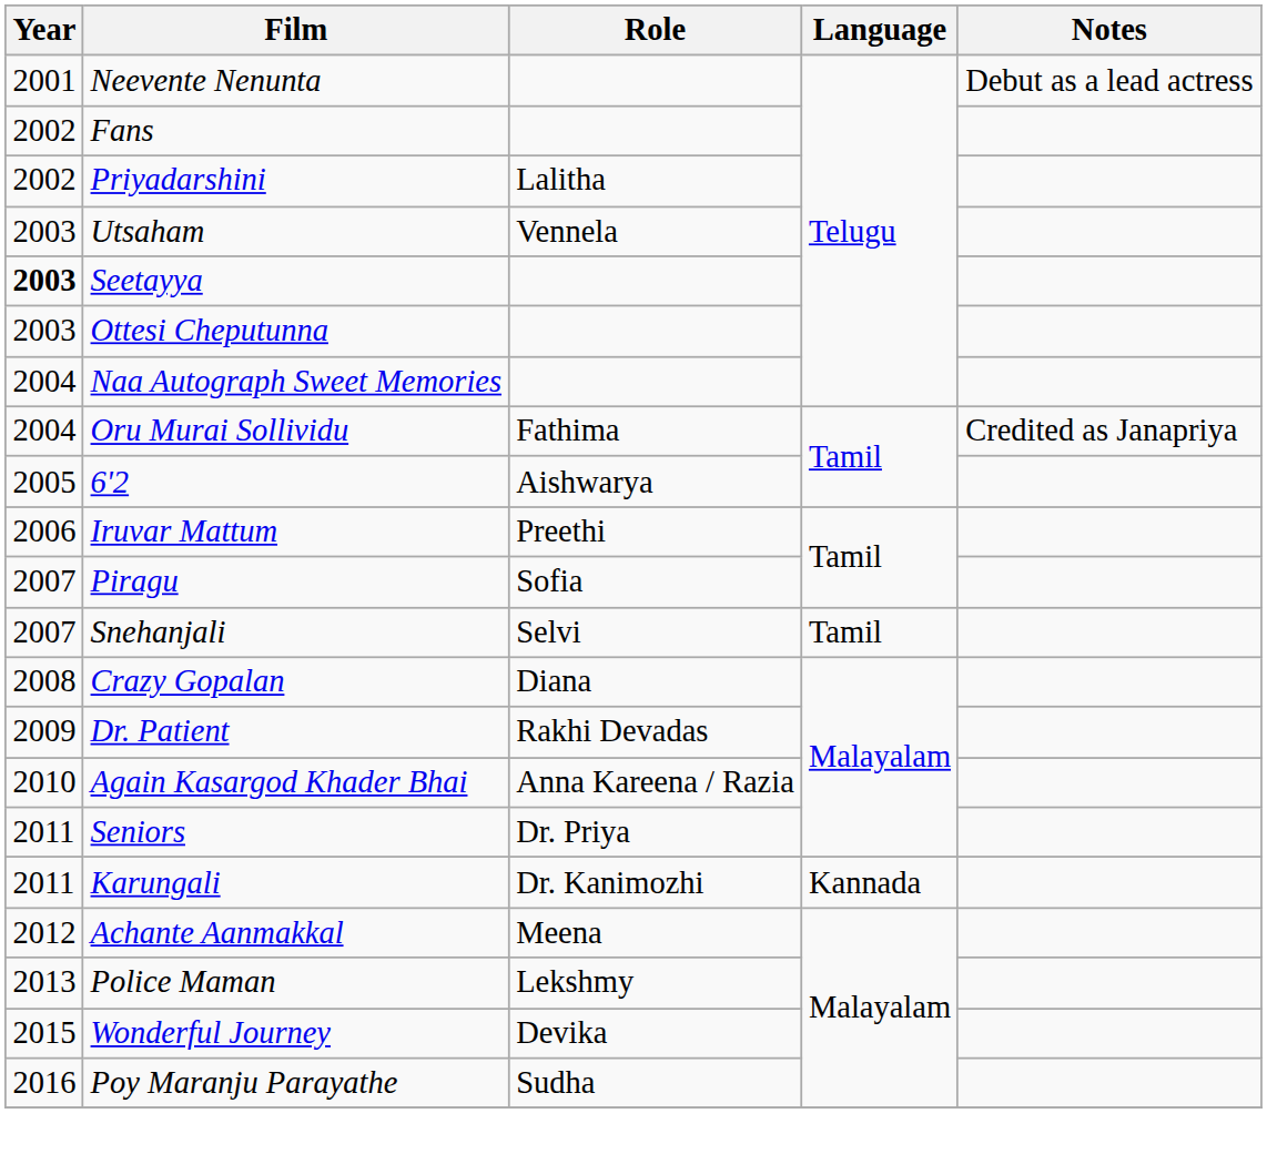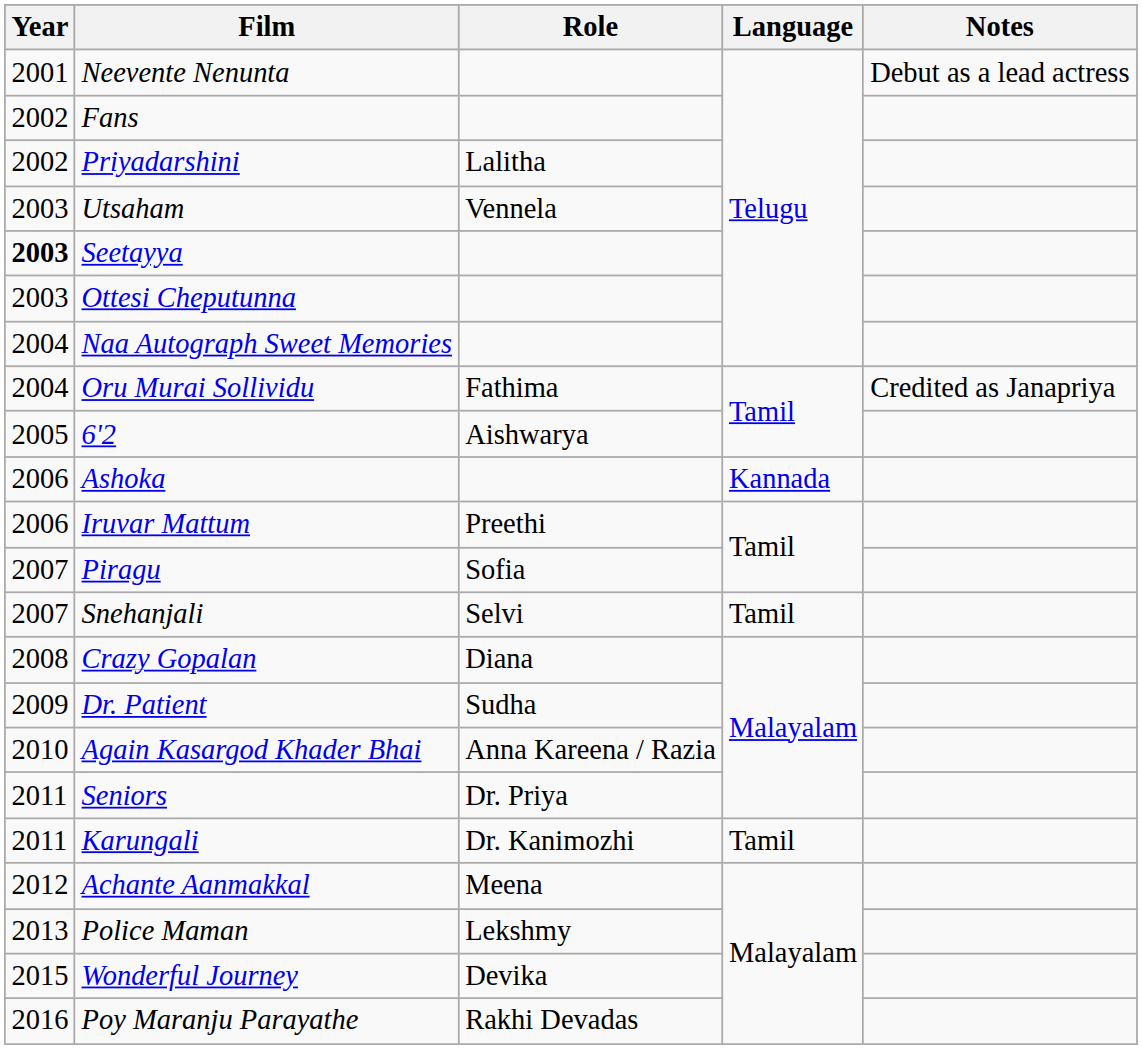 <table class="wikitable sortable">
 <tr style="background:#ccc; text-align:center;">
 <th>Year</th>
 <th>Film</th>
 <th>Role</th>
 <th>Language</th>
 <th>Notes</th>
 </tr>
 <tr>
 <td>2001</td>
 <td><em>Neevente Nenunta</em></td>
 <td></td>
 <td rowspan="7"><a href='#'>Telugu</a></td>
 <td>Debut as a lead actress</td>
 </tr>
 <tr>
 <td>2002</td>
 <td><em>Fans</em></td>
 <td></td>
 <td></td>
 </tr>
 <tr>
 <td>2002</td>
 <td><em><a href='#'>Priyadarshini</a></em></td>
 <td>Lalitha</td>
 <td></td>
 </tr>
 <tr>
 <td>2003</td>
 <td><em>Utsaham</em></td>
 <td>Vennela</td>
 <td></td>
 </tr>
 <tr>
 <td><strong>2003</strong></td>
 <td><em><a href='#'>Seetayya</a></em></td>
 <td></td>
 <td></td>
 </tr>
 <tr>
 <td>2003</td>
 <td><em><a href='#'>Ottesi Cheputunna</a></em></td>
 <td></td>
 <td></td>
 </tr>
 <tr>
 <td>2004</td>
 <td><em><a href='#'>Naa Autograph Sweet Memories</a></em></td>
 <td></td>
 <td></td>
 </tr>
 <tr>
 <td>2004</td>
 <td><em><a href='#'>Oru Murai Sollividu</a></em></td>
 <td>Fathima</td>
 <td rowspan="2"><a href='#'>Tamil</a></td>
 <td>Credited as Janapriya</td>
 </tr>
 <tr>
 <td>2005</td>
 <td><em><a href='#'>6'2</a></em></td>
 <td>Aishwarya</td>
 <td></td>
 </tr>
 <tr>
 <td>2006</td>
+<td><em><a href='#'>Ashoka</a></em></td>
+<td></td>
+<td><a href='#'>Kannada</a></td>
+<td></td>
+</tr>
+<tr>
+<td>2006</td>
 <td><em><a href='#'>Iruvar Mattum</a></em></td>
 <td>Preethi</td>
 <td rowspan="2">Tamil</td>
 <td></td>
 </tr>
 <tr>
 <td>2007</td>
 <td><em><a href='#'>Piragu</a></em></td>
 <td>Sofia</td>
 <td></td>
 </tr>
 <tr>
 <td>2007</td>
 <td><em>Snehanjali</em></td>
 <td>Selvi</td>
 <td>Tamil</td>
 <td></td>
 </tr>
 <tr>
 <td>2008</td>
 <td><em><a href='#'>Crazy Gopalan</a></em></td>
 <td>Diana</td>
 <td rowspan="4"><a href='#'>Malayalam</a></td>
 <td></td>
 </tr>
 <tr>
 <td>2009</td>
 <td><em><a href='#'>Dr. Patient</a></em></td>
-<td>Rakhi Devadas</td>
+<td>Sudha</td>
 <td></td>
 </tr>
 <tr>
 <td>2010</td>
 <td><em><a href='#'>Again Kasargod Khader Bhai</a></em></td>
 <td>Anna Kareena / Razia</td>
 <td></td>
 </tr>
 <tr>
 <td>2011</td>
 <td><em><a href='#'>Seniors</a></em></td>
 <td>Dr. Priya</td>
 <td></td>
 </tr>
 <tr>
 <td>2011</td>
 <td><em><a href='#'>Karungali</a></em></td>
 <td>Dr. Kanimozhi</td>
-<td>Kannada</td>
+<td>Tamil</td>
 <td></td>
 </tr>
 <tr>
 <td>2012</td>
 <td><em><a href='#'>Achante Aanmakkal</a></em></td>
 <td>Meena</td>
 <td rowspan="4">Malayalam</td>
 <td></td>
 </tr>
 <tr>
 <td>2013</td>
 <td><em>Police Maman</em></td>
 <td>Lekshmy</td>
 <td></td>
 </tr>
 <tr>
 <td>2015</td>
 <td><em><a href='#'>Wonderful Journey</a></em></td>
 <td>Devika</td>
 <td></td>
 </tr>
 <tr>
 <td>2016</td>
 <td><em>Poy Maranju Parayathe</em></td>
-<td>Sudha</td>
+<td>Rakhi Devadas</td>
 <td></td>
 </tr>
 <tr>
 </tr>
 </table>
